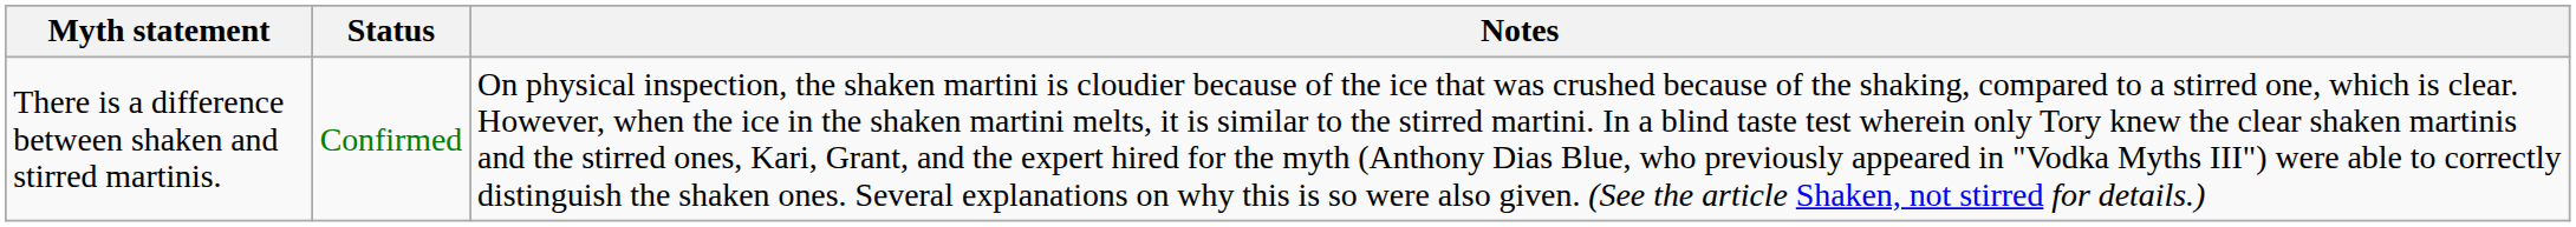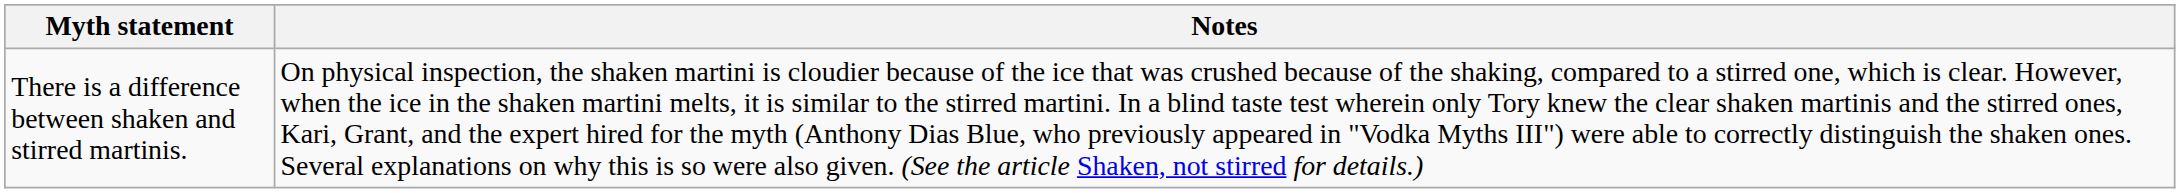 <table class="wikitable plainrowheaders">
 <tr>
 <th>Myth statement</th>
-<th>Status</th>
 <th>Notes</th>
 </tr>
 <tr>
 <td>There is a difference between shaken and stirred martinis.</td>
-<td style="color:green">Confirmed</td>
 <td>On physical inspection, the shaken martini is cloudier because of the ice that was crushed because of the shaking, compared to a stirred one, which is clear. However, when the ice in the shaken martini melts, it is similar to the stirred martini. In a blind taste test wherein only Tory knew the clear shaken martinis and the stirred ones, Kari, Grant, and the expert hired for the myth (Anthony Dias Blue, who previously appeared in "Vodka Myths III") were able to correctly distinguish the shaken ones. Several explanations on why this is so were also given. <em>(See the article</em> <a href='#'>Shaken, not stirred</a> <em>for details.)</em></td>
 </tr>
 </table>
